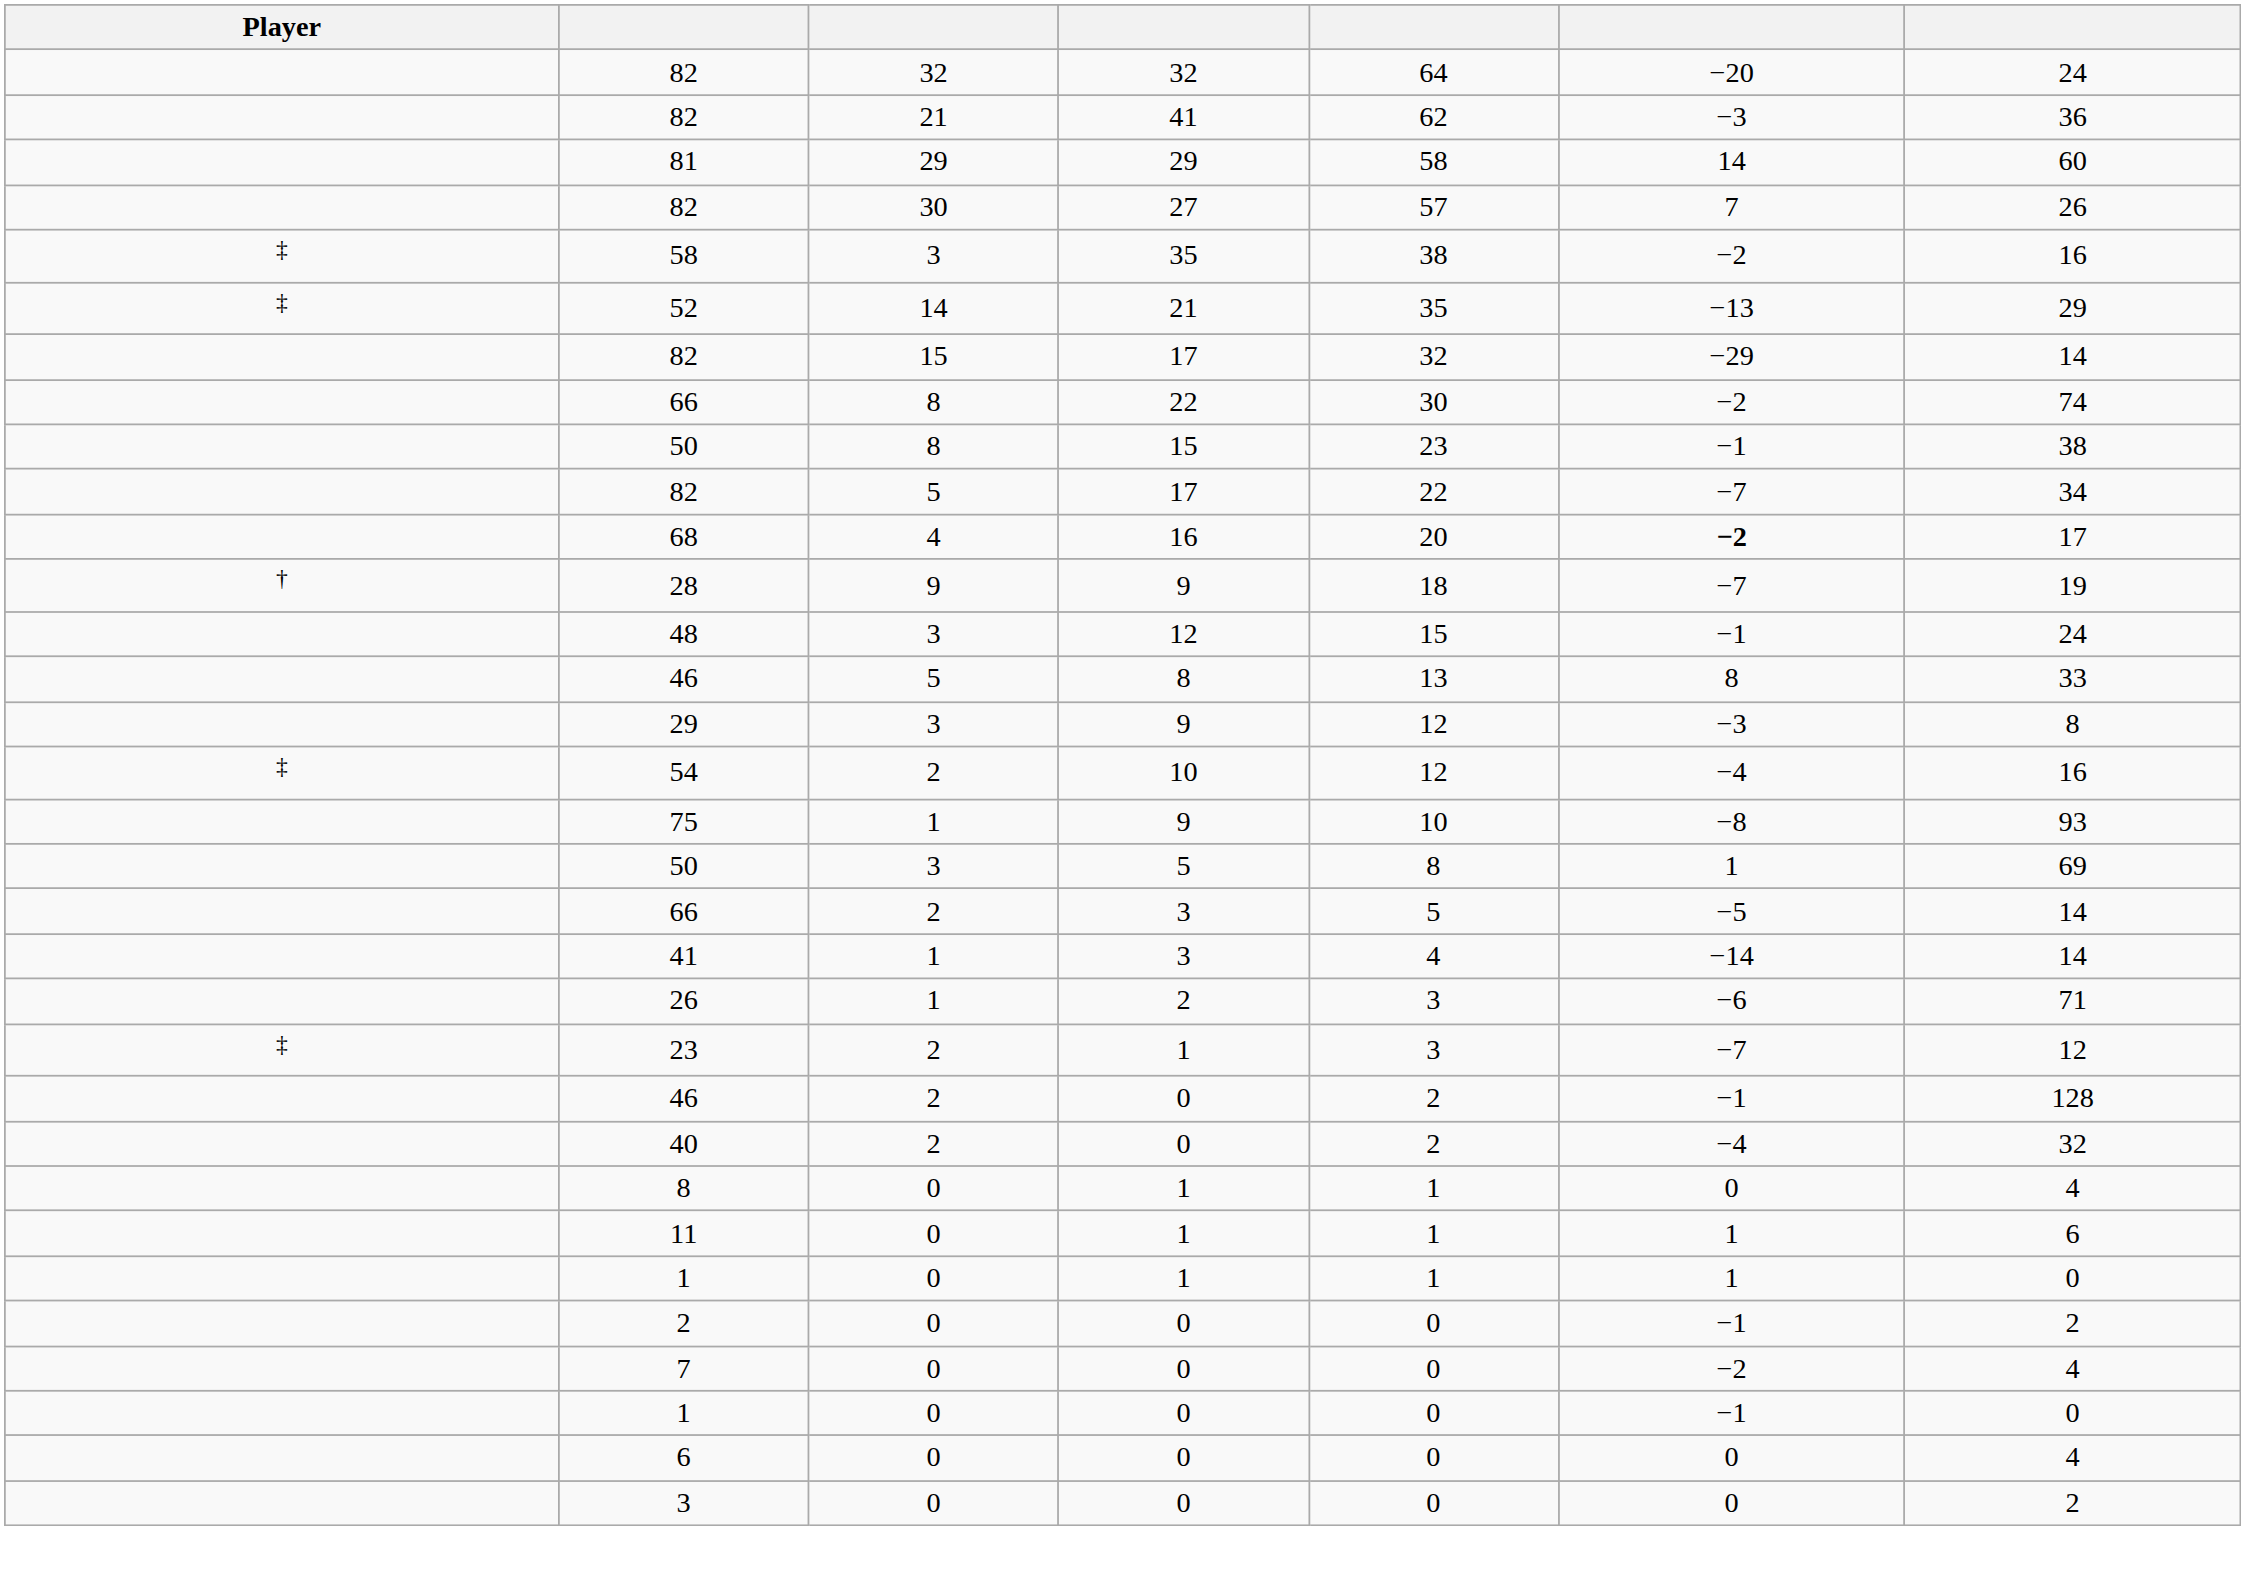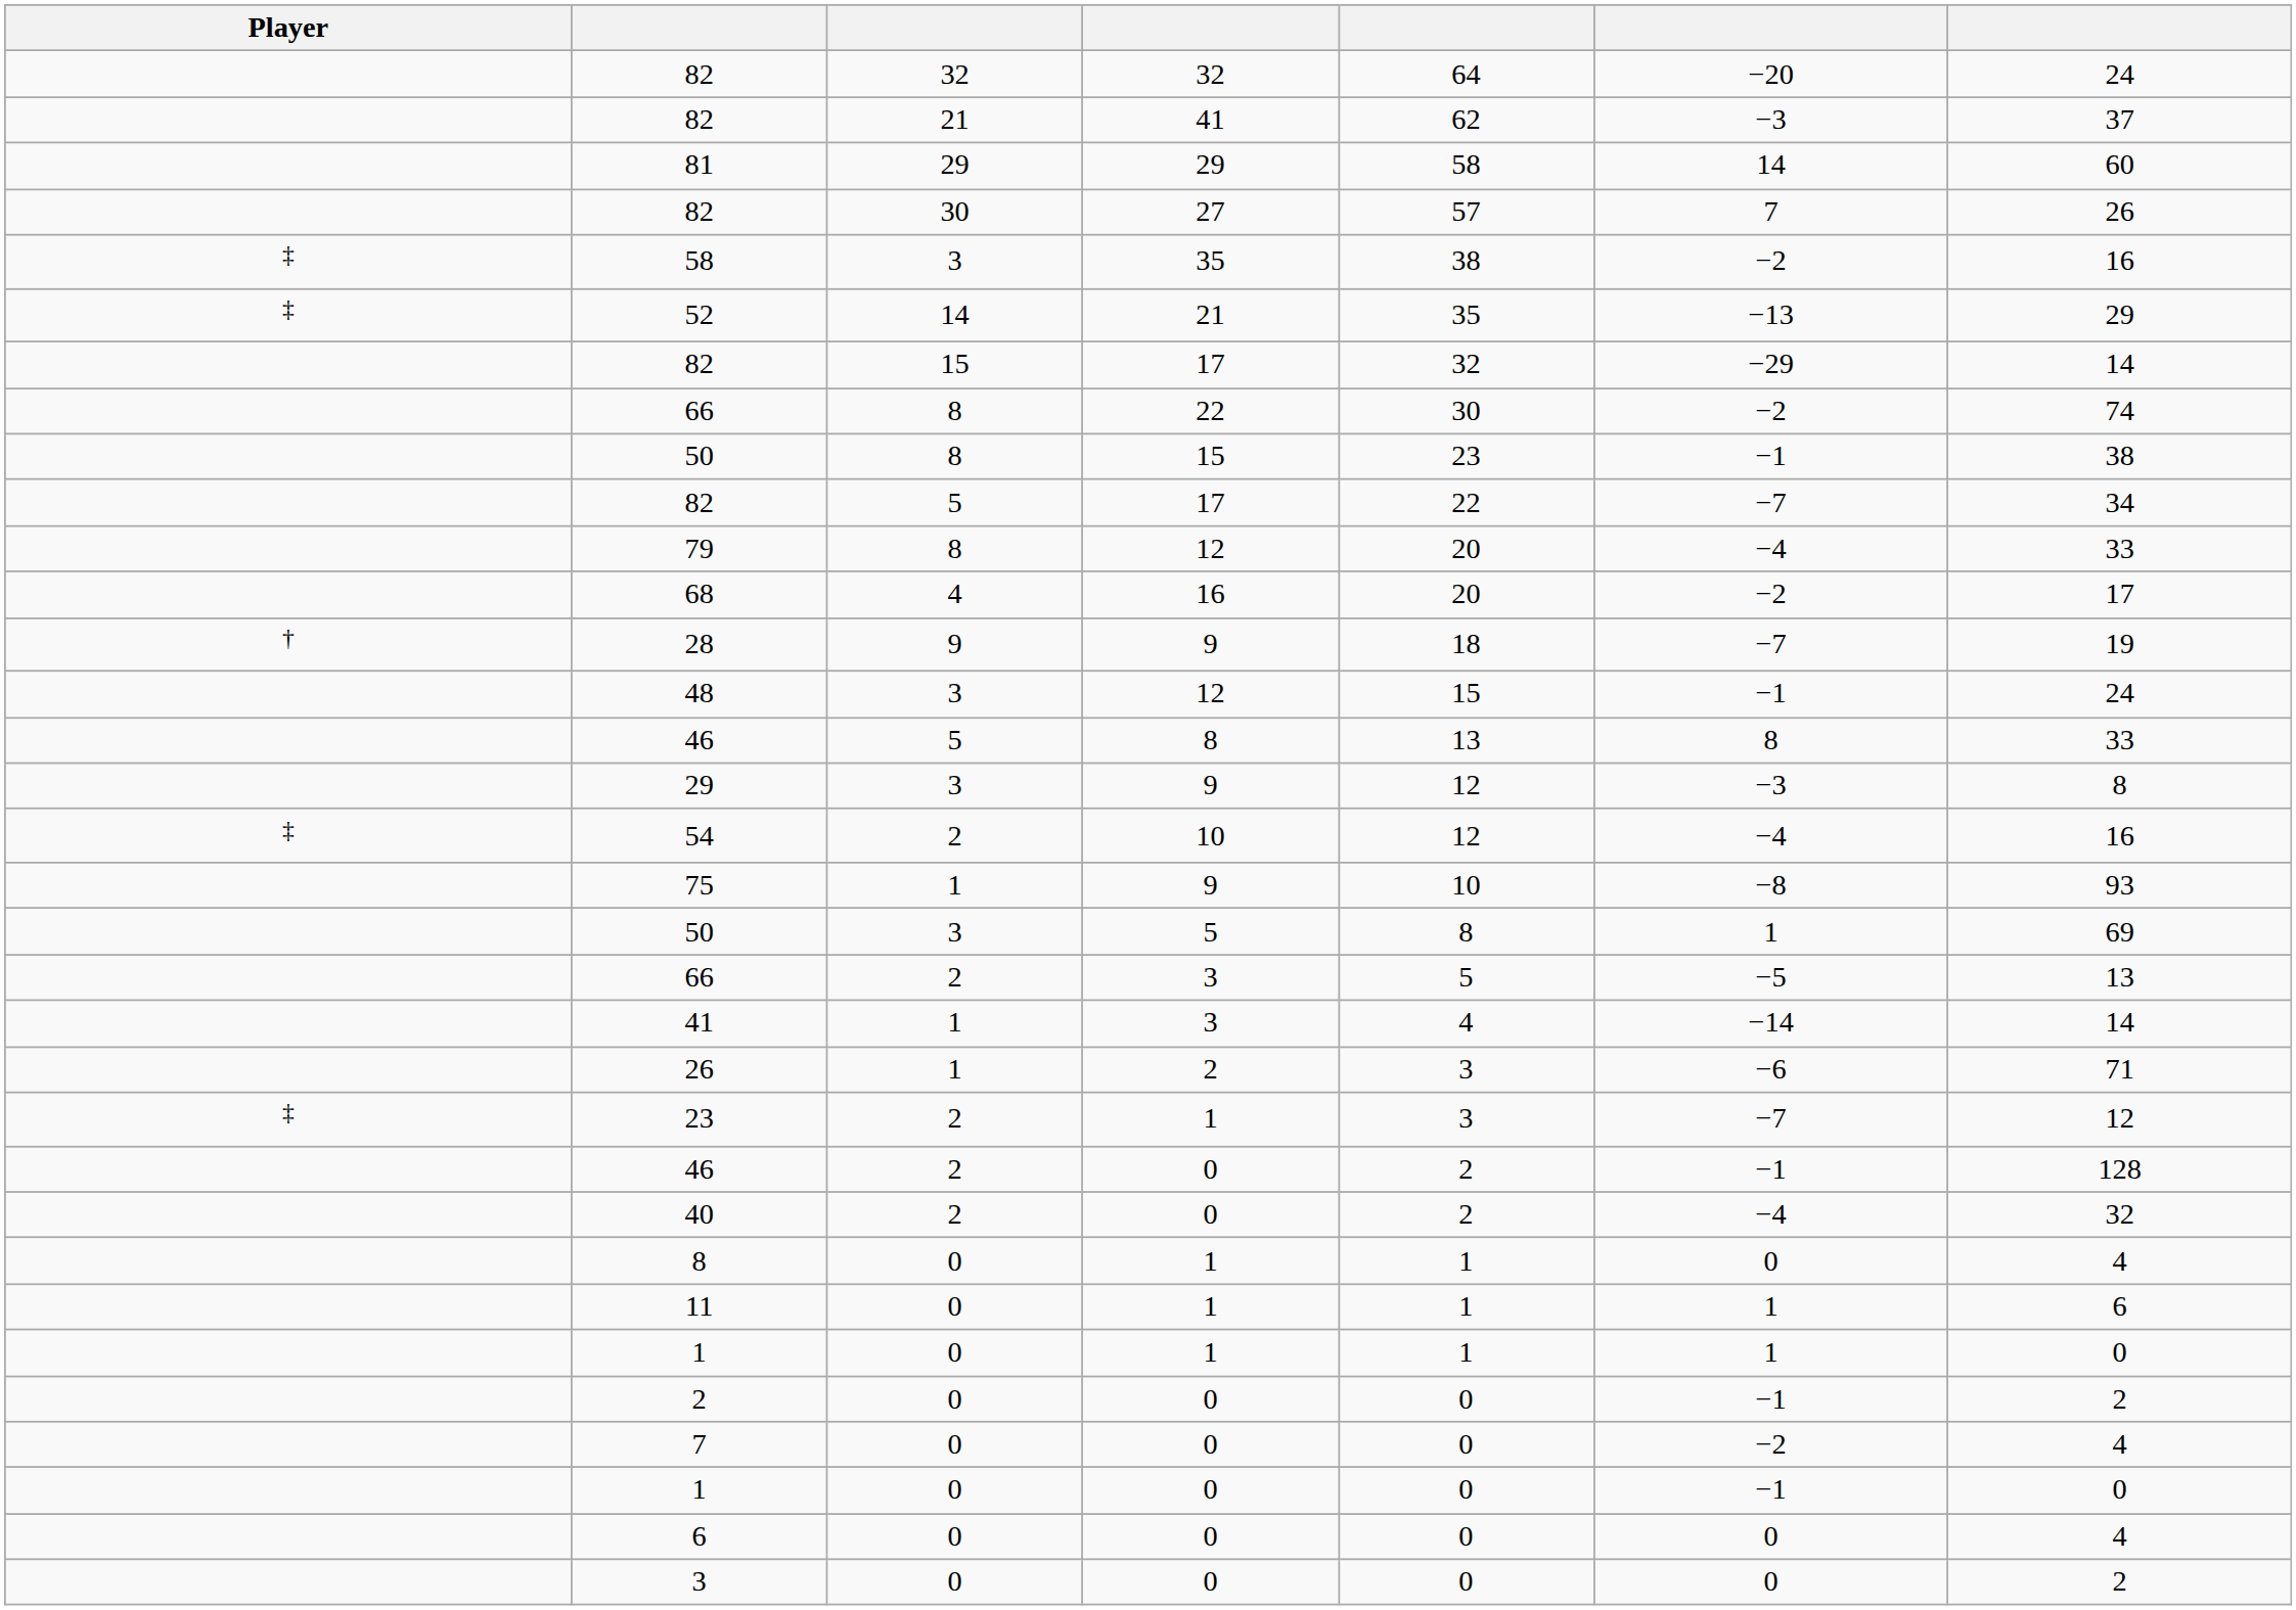 <table class="wikitable sortable" style="width:100%;">
 <tr align=center>
 <th>Player</th>
 <th></th>
 <th></th>
 <th></th>
 <th></th>
 <th data-sort-type="number"></th>
 <th></th>
 </tr>
 <tr align=center>
 <td></td>
 <td>82</td>
 <td>32</td>
 <td>32</td>
 <td>64</td>
 <td>−20</td>
 <td>24</td>
 </tr>
 <tr align=center>
 <td></td>
 <td>82</td>
 <td>21</td>
 <td>41</td>
 <td>62</td>
 <td>−3</td>
-<td>36</td>
+<td>37</td>
 </tr>
 <tr align=center>
 <td></td>
 <td>81</td>
 <td>29</td>
 <td>29</td>
 <td>58</td>
 <td>14</td>
 <td>60</td>
 </tr>
 <tr align=center>
 <td></td>
 <td>82</td>
 <td>30</td>
 <td>27</td>
 <td>57</td>
 <td>7</td>
 <td>26</td>
 </tr>
 <tr align=center>
 <td><sup>‡</sup></td>
 <td>58</td>
 <td>3</td>
 <td>35</td>
 <td>38</td>
 <td>−2</td>
 <td>16</td>
 </tr>
 <tr align=center>
 <td><sup>‡</sup></td>
 <td>52</td>
 <td>14</td>
 <td>21</td>
 <td>35</td>
 <td>−13</td>
 <td>29</td>
 </tr>
 <tr align=center>
 <td></td>
 <td>82</td>
 <td>15</td>
 <td>17</td>
 <td>32</td>
 <td>−29</td>
 <td>14</td>
 </tr>
 <tr align=center>
 <td></td>
 <td>66</td>
 <td>8</td>
 <td>22</td>
 <td>30</td>
 <td>−2</td>
 <td>74</td>
 </tr>
 <tr align=center>
 <td></td>
 <td>50</td>
 <td>8</td>
 <td>15</td>
 <td>23</td>
 <td>−1</td>
 <td>38</td>
 </tr>
 <tr align=center>
 <td></td>
 <td>82</td>
 <td>5</td>
 <td>17</td>
 <td>22</td>
 <td>−7</td>
 <td>34</td>
 </tr>
 <tr align=center>
 <td></td>
+<td>79</td>
+<td>8</td>
+<td>12</td>
+<td>20</td>
+<td>−4</td>
+<td>33</td>
+</tr>
+<tr align=center>
+<td></td>
 <td>68</td>
 <td>4</td>
 <td>16</td>
 <td>20</td>
-<td><strong>−2</strong></td>
+<td>−2</td>
 <td>17</td>
 </tr>
 <tr align=center>
 <td><sup>†</sup></td>
 <td>28</td>
 <td>9</td>
 <td>9</td>
 <td>18</td>
 <td>−7</td>
 <td>19</td>
 </tr>
 <tr align=center>
 <td></td>
 <td>48</td>
 <td>3</td>
 <td>12</td>
 <td>15</td>
 <td>−1</td>
 <td>24</td>
 </tr>
 <tr align=center>
 <td></td>
 <td>46</td>
 <td>5</td>
 <td>8</td>
 <td>13</td>
 <td>8</td>
 <td>33</td>
 </tr>
 <tr align=center>
 <td></td>
 <td>29</td>
 <td>3</td>
 <td>9</td>
 <td>12</td>
 <td>−3</td>
 <td>8</td>
 </tr>
 <tr align=center>
 <td><sup>‡</sup></td>
 <td>54</td>
 <td>2</td>
 <td>10</td>
 <td>12</td>
 <td>−4</td>
 <td>16</td>
 </tr>
 <tr align=center>
 <td></td>
 <td>75</td>
 <td>1</td>
 <td>9</td>
 <td>10</td>
 <td>−8</td>
 <td>93</td>
 </tr>
 <tr align=center>
 <td></td>
 <td>50</td>
 <td>3</td>
 <td>5</td>
 <td>8</td>
 <td>1</td>
 <td>69</td>
 </tr>
 <tr align=center>
 <td></td>
 <td>66</td>
 <td>2</td>
 <td>3</td>
 <td>5</td>
 <td>−5</td>
-<td>14</td>
+<td>13</td>
 </tr>
 <tr align=center>
 <td></td>
 <td>41</td>
 <td>1</td>
 <td>3</td>
 <td>4</td>
 <td>−14</td>
 <td>14</td>
 </tr>
 <tr align=center>
 <td></td>
 <td>26</td>
 <td>1</td>
 <td>2</td>
 <td>3</td>
 <td>−6</td>
 <td>71</td>
 </tr>
 <tr align=center>
 <td><sup>‡</sup></td>
 <td>23</td>
 <td>2</td>
 <td>1</td>
 <td>3</td>
 <td>−7</td>
 <td>12</td>
 </tr>
 <tr align=center>
 <td></td>
 <td>46</td>
 <td>2</td>
 <td>0</td>
 <td>2</td>
 <td>−1</td>
 <td>128</td>
 </tr>
 <tr align=center>
 <td></td>
 <td>40</td>
 <td>2</td>
 <td>0</td>
 <td>2</td>
 <td>−4</td>
 <td>32</td>
 </tr>
 <tr align=center>
 <td></td>
 <td>8</td>
 <td>0</td>
 <td>1</td>
 <td>1</td>
 <td>0</td>
 <td>4</td>
 </tr>
 <tr align=center>
 <td></td>
 <td>11</td>
 <td>0</td>
 <td>1</td>
 <td>1</td>
 <td>1</td>
 <td>6</td>
 </tr>
 <tr align=center>
 <td></td>
 <td>1</td>
 <td>0</td>
 <td>1</td>
 <td>1</td>
 <td>1</td>
 <td>0</td>
 </tr>
 <tr align=center>
 <td></td>
 <td>2</td>
 <td>0</td>
 <td>0</td>
 <td>0</td>
 <td>−1</td>
 <td>2</td>
 </tr>
 <tr align=center>
 <td></td>
 <td>7</td>
 <td>0</td>
 <td>0</td>
 <td>0</td>
 <td>−2</td>
 <td>4</td>
 </tr>
 <tr align=center>
 <td></td>
 <td>1</td>
 <td>0</td>
 <td>0</td>
 <td>0</td>
 <td>−1</td>
 <td>0</td>
 </tr>
 <tr align=center>
 <td></td>
 <td>6</td>
 <td>0</td>
 <td>0</td>
 <td>0</td>
 <td>0</td>
 <td>4</td>
 </tr>
 <tr align=center>
 <td></td>
 <td>3</td>
 <td>0</td>
 <td>0</td>
 <td>0</td>
 <td>0</td>
 <td>2<br></td>
 </tr>
 </table>
